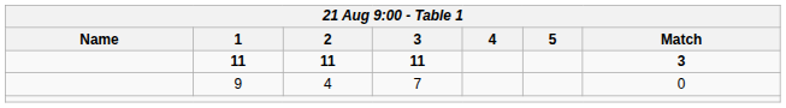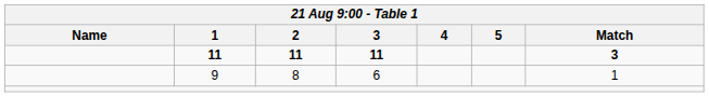 <table class=wikitable style="text-align:center; width: 55%">
 <tr>
 <th colspan=17><em>21 Aug 9:00 - Table 1</em></th>
 </tr>
 <tr>
 <th>Name</th>
 <th>1</th>
 <th>2</th>
 <th>3</th>
 <th>4</th>
 <th>5</th>
 <th>Match</th>
 </tr>
 <tr>
 <td style="text-align:left;"><strong></strong></td>
 <td><strong>11</strong></td>
 <td><strong>11</strong></td>
 <td><strong>11</strong></td>
 <td></td>
 <td></td>
 <td><strong>3</strong></td>
 </tr>
 <tr>
 <td style="text-align:left;"></td>
 <td>9</td>
-<td>4</td>
-<td>7</td>
+<td>8</td>
+<td>6</td>
 <td></td>
 <td></td>
-<td>0</td>
+<td>1</td>
 </tr>
 <tr>
 <td colspan=17></td>
 </tr>
 </table>
